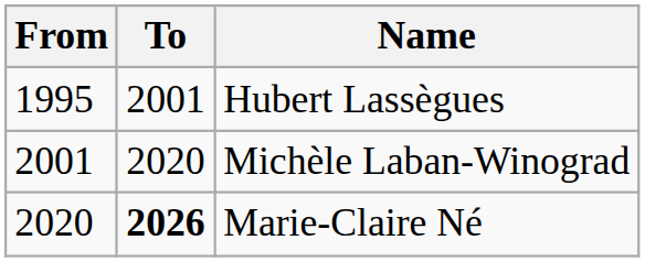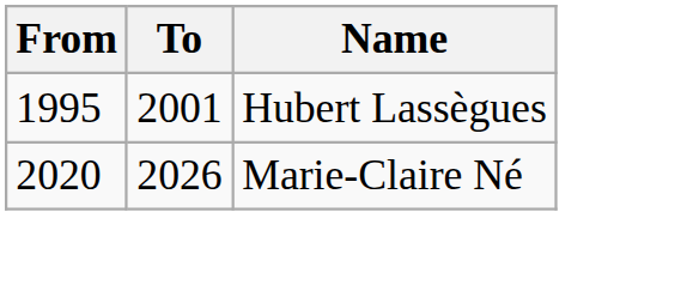 <table class="wikitable">
 <tr>
 <th>From</th>
 <th>To</th>
 <th>Name</th>
 </tr>
 <tr>
 <td>1995</td>
 <td>2001</td>
 <td>Hubert Lassègues</td>
 </tr>
 <tr>
-<td>2001</td>
 <td>2020</td>
-<td>Michèle Laban-Winograd</td>
-</tr>
-<tr>
-<td>2020</td>
-<td><strong>2026</strong></td>
+<td>2026</td>
 <td>Marie-Claire Né</td>
 </tr>
 </table>
